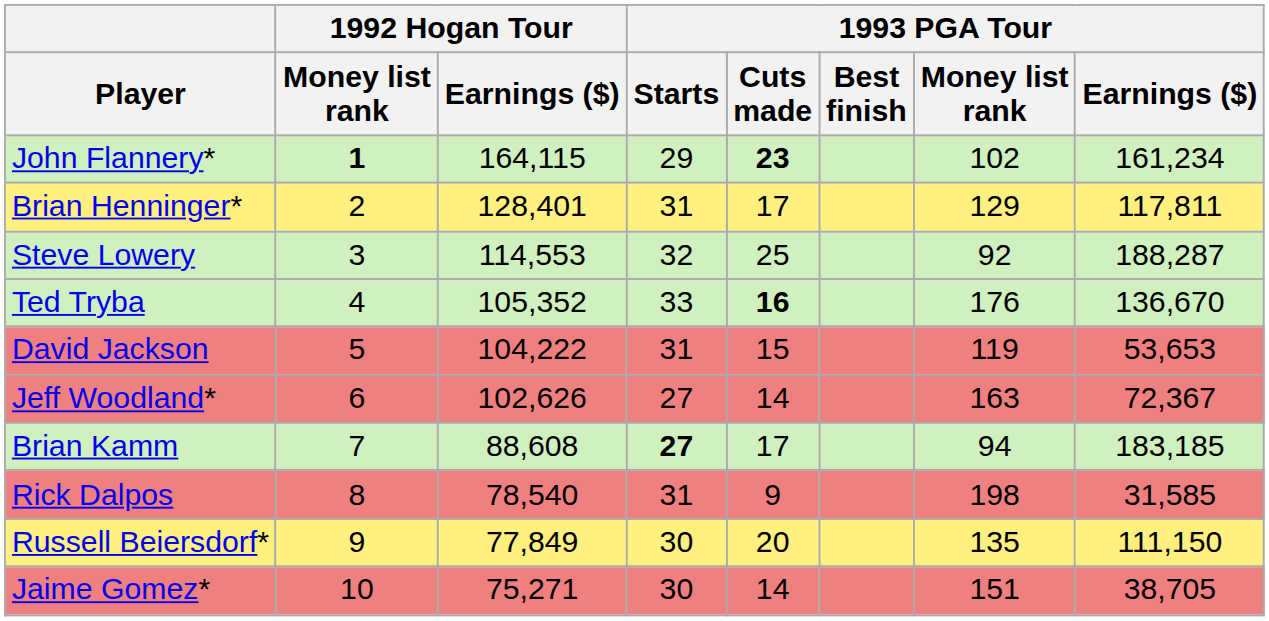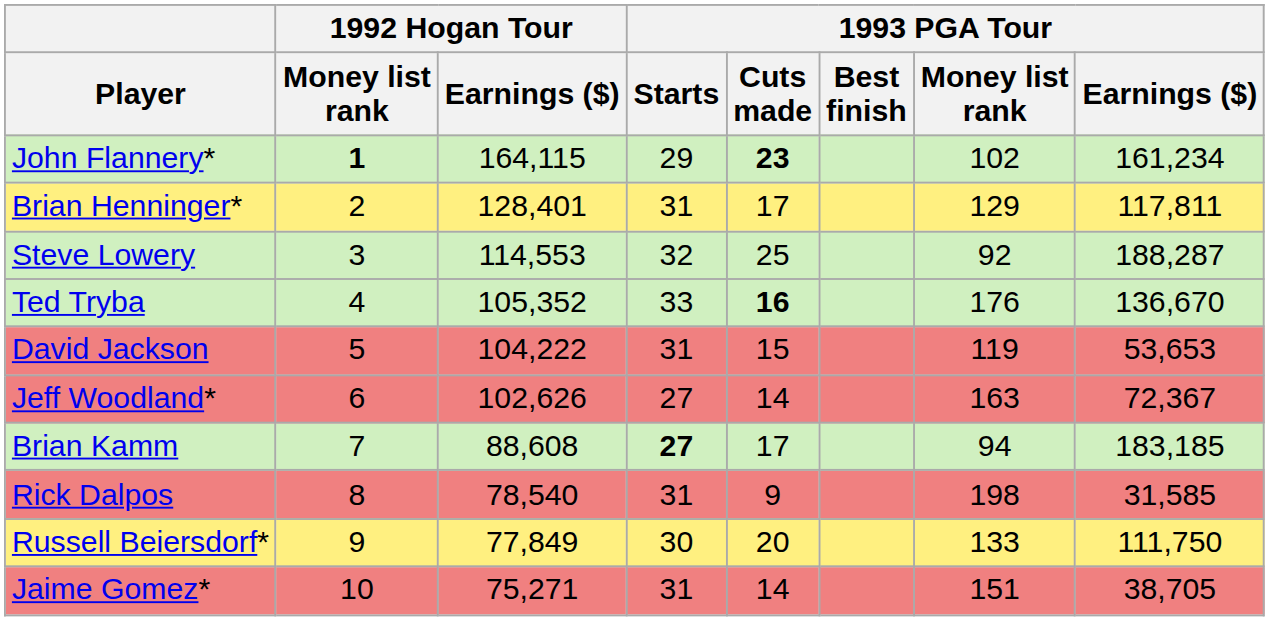 <table class="wikitable sortable" style="text-align:center">
 <tr>
 <th></th>
 <th colspan=2>1992 Hogan Tour</th>
 <th colspan=6>1993 PGA Tour</th>
 </tr>
 <tr>
 <th>Player</th>
 <th>Money list<br>rank</th>
 <th>Earnings ($)</th>
 <th>Starts</th>
 <th>Cuts<br>made</th>
 <th>Best<br>finish</th>
 <th>Money list<br>rank</th>
 <th>Earnings ($)</th>
 </tr>
 <tr style="background:#D0F0C0;">
 <td align=left> <a href='#'>John Flannery</a>*</td>
 <td><strong>1</strong></td>
 <td>164,115</td>
 <td>29</td>
 <td><strong>23</strong></td>
 <td></td>
 <td>102</td>
 <td>161,234</td>
 </tr>
 <tr style="background:#FFF080;">
 <td align=left> <a href='#'>Brian Henninger</a>*</td>
 <td>2</td>
 <td>128,401</td>
 <td>31</td>
 <td>17</td>
 <td></td>
 <td>129</td>
 <td>117,811</td>
 </tr>
 <tr style="background:#D0F0C0;">
 <td align=left> <a href='#'>Steve Lowery</a></td>
 <td>3</td>
 <td>114,553</td>
 <td>32</td>
 <td>25</td>
 <td></td>
 <td>92</td>
 <td>188,287</td>
 </tr>
 <tr style="background:#D0F0C0;">
 <td align=left> <a href='#'>Ted Tryba</a></td>
 <td>4</td>
 <td>105,352</td>
 <td>33</td>
 <td><strong>16</strong></td>
 <td></td>
 <td>176</td>
 <td>136,670</td>
 </tr>
 <tr style="background:#F08080;">
 <td align=left> <a href='#'>David Jackson</a></td>
 <td>5</td>
 <td>104,222</td>
 <td>31</td>
 <td>15</td>
 <td></td>
 <td>119</td>
 <td>53,653</td>
 </tr>
 <tr style="background:#F08080;">
 <td align=left> <a href='#'>Jeff Woodland</a>*</td>
 <td>6</td>
 <td>102,626</td>
 <td>27</td>
 <td>14</td>
 <td></td>
 <td>163</td>
 <td>72,367</td>
 </tr>
 <tr style="background:#D0F0C0;">
 <td align=left> <a href='#'>Brian Kamm</a></td>
 <td>7</td>
 <td>88,608</td>
 <td><strong>27</strong></td>
 <td>17</td>
 <td></td>
 <td>94</td>
 <td>183,185</td>
 </tr>
 <tr style="background:#F08080;">
 <td align=left> <a href='#'>Rick Dalpos</a></td>
 <td>8</td>
 <td>78,540</td>
 <td>31</td>
 <td>9</td>
 <td></td>
 <td>198</td>
 <td>31,585</td>
 </tr>
 <tr style="background:#FFF080;">
 <td align=left> <a href='#'>Russell Beiersdorf</a>*</td>
 <td>9</td>
 <td>77,849</td>
 <td>30</td>
 <td>20</td>
 <td></td>
-<td>135</td>
-<td>111,150</td>
+<td>133</td>
+<td>111,750</td>
 </tr>
 <tr style="background:#F08080;">
 <td align=left> <a href='#'>Jaime Gomez</a>*</td>
 <td>10</td>
 <td>75,271</td>
-<td>30</td>
+<td>31</td>
 <td>14</td>
 <td></td>
 <td>151</td>
 <td>38,705</td>
 </tr>
 </table>
